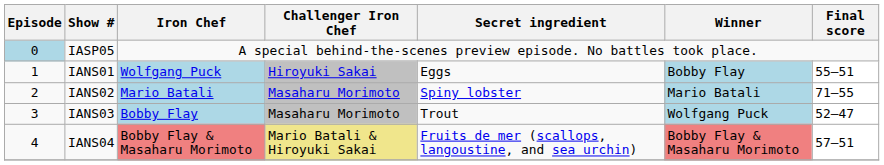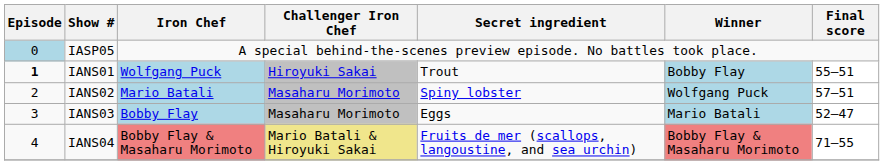 <table class="wikitable sortable" width="100%">
 <tr>
 <th><span>Episode</span></th>
 <th><span>Show #</span></th>
 <th><span>Iron Chef</span></th>
 <th><span>Challenger Iron Chef</span></th>
 <th><span>Secret ingredient</span></th>
 <th><span>Winner</span></th>
 <th><span>Final score</span> </th>
 </tr>
 <tr>
 <td style="background: lightblue; text-align:center">0</td>
 <td style="text-align:center">IASP05</td>
 <td style="text-align:center "colspan="5">A special behind-the-scenes preview episode.  No battles took place.</td>
 </tr>
 <tr>
-<td style="text-align:center">1</td>
+<td style="text-align:center"><strong>1</strong></td>
 <td style="text-align:center">IANS01</td>
 <td style="background:lightblue"><a href='#'>Wolfgang Puck</a></td>
 <td style="background:silver"><a href='#'>Hiroyuki Sakai</a></td>
-<td>Eggs</td>
+<td>Trout</td>
 <td style="background:lightblue">Bobby Flay</td>
 <td style="background:white">55–51</td>
 </tr>
 <tr>
 <td style="text-align:center">2</td>
 <td style="text-align:center">IANS02</td>
 <td style="background:lightblue"><a href='#'>Mario Batali</a></td>
 <td style="background:silver"><a href='#'>Masaharu Morimoto</a></td>
 <td><a href='#'>Spiny lobster</a></td>
-<td style="background:lightblue">Mario Batali</td>
-<td style="background:white">71–55</td>
+<td style="background:lightblue">Wolfgang Puck</td>
+<td style="background:white">57–51</td>
 </tr>
 <tr>
 <td style="text-align:center">3</td>
 <td style="text-align:center">IANS03</td>
 <td style="background:lightblue"><a href='#'>Bobby Flay</a></td>
 <td style="background:silver">Masaharu Morimoto</td>
-<td>Trout</td>
-<td style="background:lightblue">Wolfgang Puck</td>
+<td>Eggs</td>
+<td style="background:lightblue">Mario Batali</td>
 <td style="background:white">52–47</td>
 </tr>
 <tr>
 <td style="text-align:center">4</td>
 <td style="text-align:center">IANS04</td>
 <td style="background:lightcoral">Bobby Flay & Masaharu Morimoto</td>
 <td style="background:Khaki">Mario Batali & Hiroyuki Sakai</td>
 <td><a href='#'>Fruits de mer</a> (<a href='#'>scallops</a>, <a href='#'>langoustine</a>, and <a href='#'>sea urchin</a>)</td>
 <td style="background:lightcoral">Bobby Flay & Masaharu Morimoto</td>
-<td style="background:white">57–51</td>
+<td style="background:white">71–55</td>
 </tr>
 <tr>
 </tr>
 </table>
